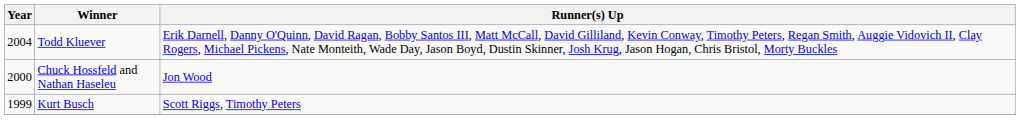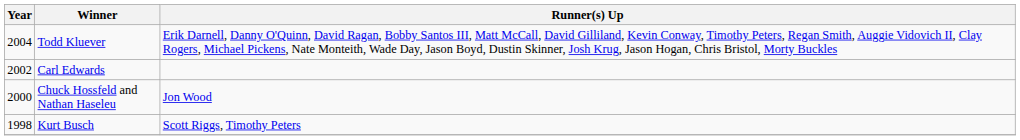 <table class="wikitable" style="font-size: 95%;">
 <tr>
 <th>Year</th>
 <th>Winner</th>
 <th>Runner(s) Up</th>
 </tr>
 <tr>
 <td>2004</td>
 <td><a href='#'>Todd Kluever</a></td>
 <td><a href='#'>Erik Darnell</a>, <a href='#'>Danny O'Quinn</a>, <a href='#'>David Ragan</a>, <a href='#'>Bobby Santos III</a>, <a href='#'>Matt McCall</a>, <a href='#'>David Gilliland</a>, <a href='#'>Kevin Conway</a>, <a href='#'>Timothy Peters</a>, <a href='#'>Regan Smith</a>, <a href='#'>Auggie Vidovich II</a>, <a href='#'>Clay Rogers</a>, <a href='#'>Michael Pickens</a>, Nate Monteith, Wade Day, Jason Boyd, Dustin Skinner, <a href='#'>Josh Krug</a>, Jason Hogan, Chris Bristol, <a href='#'>Morty Buckles</a></td>
 </tr>
 <tr>
+<td>2002</td>
+<td><a href='#'>Carl Edwards</a></td>
+<td></td>
+</tr>
+<tr>
 <td>2000</td>
 <td><a href='#'>Chuck Hossfeld</a> and <a href='#'>Nathan Haseleu</a></td>
 <td><a href='#'>Jon Wood</a></td>
 </tr>
 <tr>
-<td>1999</td>
+<td>1998</td>
 <td><a href='#'>Kurt Busch</a></td>
 <td><a href='#'>Scott Riggs</a>, <a href='#'>Timothy Peters</a></td>
 </tr>
 <tr>
 </tr>
 </table>
